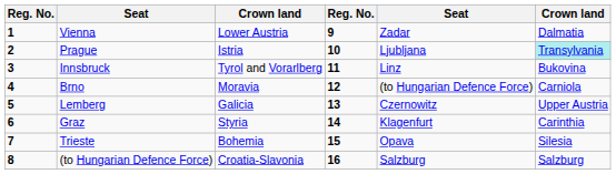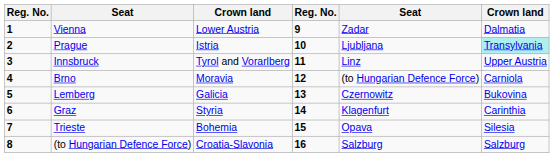 <table class="wikitable">
 <tr ---- bgcolor="#FFFFFF">
 <th>Reg. No.</th>
 <th>Seat</th>
 <th>Crown land</th>
 <th>Reg. No.</th>
 <th>Seat</th>
 <th>Crown land</th>
 </tr>
 <tr>
 <td><strong>1</strong></td>
 <td><a href='#'>Vienna</a></td>
 <td><a href='#'>Lower Austria</a></td>
 <td><strong>9</strong></td>
 <td><a href='#'>Zadar</a></td>
 <td><a href='#'>Dalmatia</a></td>
 </tr>
 <tr>
 <td><strong>2</strong></td>
 <td><a href='#'>Prague</a></td>
 <td><a href='#'>Istria</a></td>
 <td><strong>10</strong></td>
 <td><a href='#'>Ljubljana</a></td>
 <td style="background: paleturquoise;"><a href='#'>Transylvania</a></td>
 </tr>
 <tr>
 <td><strong>3</strong></td>
 <td><a href='#'>Innsbruck</a></td>
 <td><a href='#'>Tyrol</a> and <a href='#'>Vorarlberg</a></td>
 <td><strong>11</strong></td>
 <td><a href='#'>Linz</a></td>
-<td><a href='#'>Bukovina</a></td>
+<td><a href='#'>Upper Austria</a></td>
 </tr>
 <tr>
 <td><strong>4</strong></td>
 <td><a href='#'>Brno</a></td>
 <td><a href='#'>Moravia</a></td>
 <td><strong>12</strong></td>
 <td>(to <a href='#'>Hungarian Defence Force</a>)</td>
 <td><a href='#'>Carniola</a></td>
 </tr>
 <tr>
 <td><strong>5</strong></td>
 <td><a href='#'>Lemberg</a></td>
 <td><a href='#'>Galicia</a></td>
 <td><strong>13</strong></td>
 <td><a href='#'>Czernowitz</a></td>
-<td><a href='#'>Upper Austria</a></td>
+<td><a href='#'>Bukovina</a></td>
 </tr>
 <tr>
 <td><strong>6</strong></td>
 <td><a href='#'>Graz</a></td>
 <td><a href='#'>Styria</a></td>
 <td><strong>14</strong></td>
 <td><a href='#'>Klagenfurt</a></td>
 <td><a href='#'>Carinthia</a></td>
 </tr>
 <tr>
 <td><strong>7</strong></td>
 <td><a href='#'>Trieste</a></td>
 <td><a href='#'>Bohemia</a></td>
 <td><strong>15</strong></td>
 <td><a href='#'>Opava</a></td>
 <td><a href='#'>Silesia</a></td>
 </tr>
 <tr>
 <td><strong>8</strong></td>
 <td>(to <a href='#'>Hungarian Defence Force</a>)</td>
 <td><a href='#'>Croatia-Slavonia</a></td>
 <td><strong>16</strong></td>
 <td><a href='#'>Salzburg</a></td>
 <td><a href='#'>Salzburg</a></td>
 </tr>
 </table>
